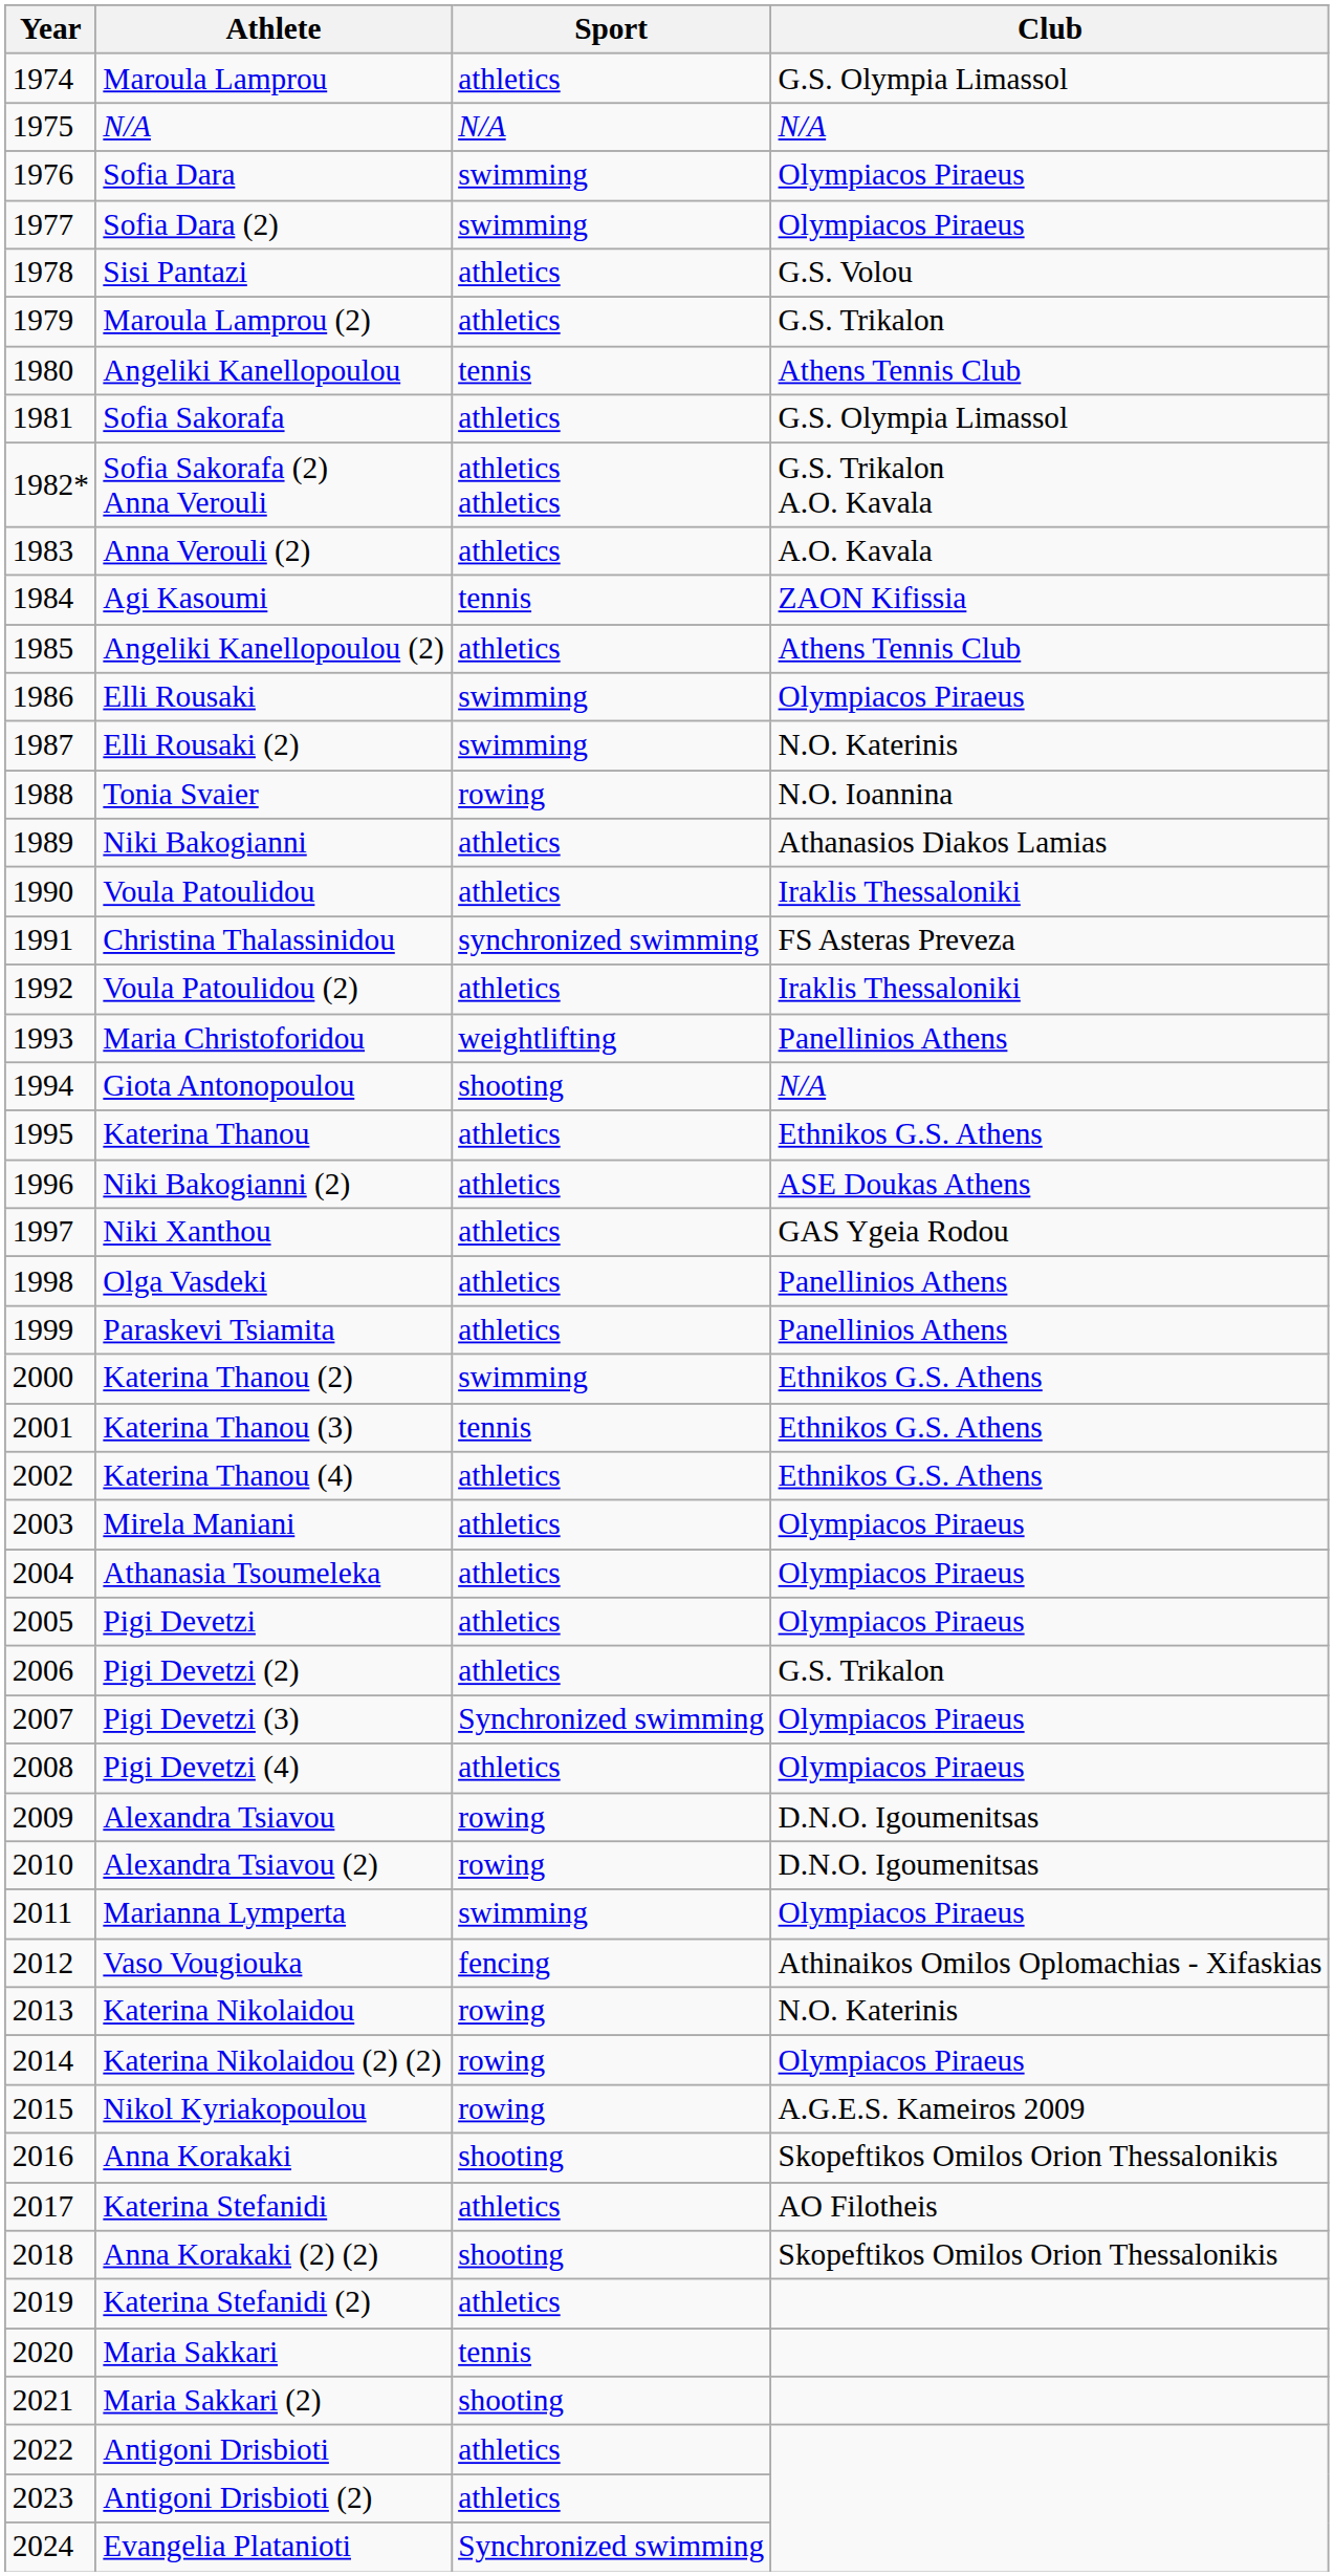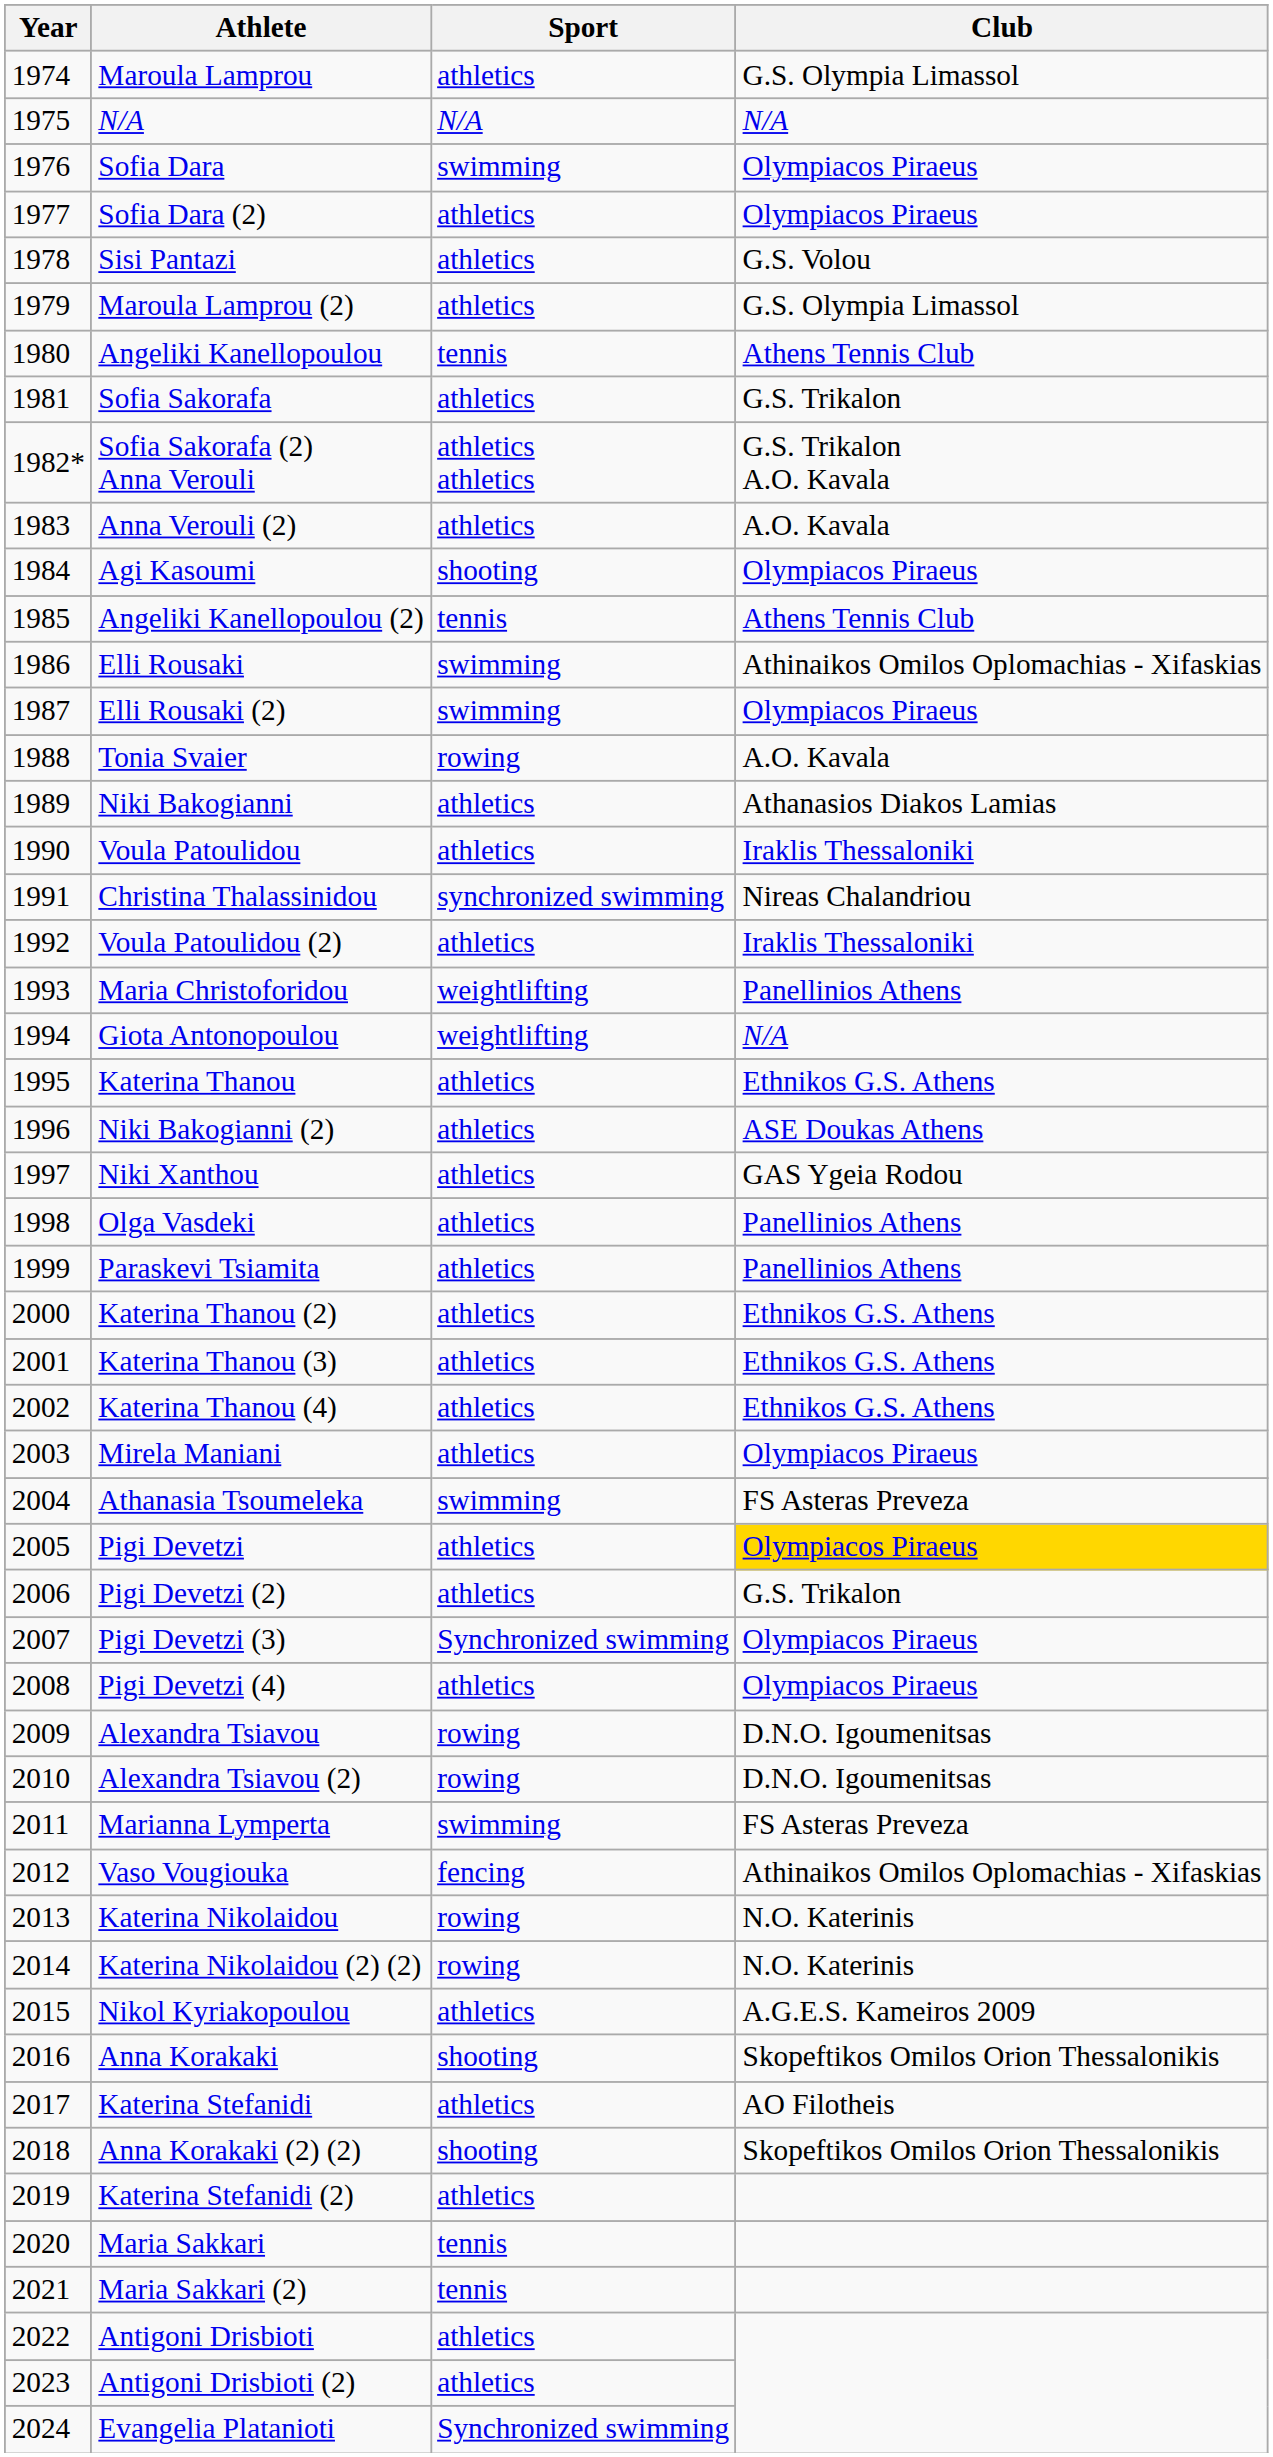 <table class="wikitable">
 <tr>
 <th>Year</th>
 <th>Athlete</th>
 <th>Sport</th>
 <th>Club</th>
 </tr>
 <tr>
 <td>1974</td>
 <td><a href='#'>Maroula Lamprou</a></td>
 <td><a href='#'>athletics</a></td>
 <td>G.S. Olympia Limassol</td>
 </tr>
 <tr>
 <td>1975</td>
 <td><em><a href='#'>N/A</a></em></td>
 <td><em><a href='#'>N/A</a></em></td>
 <td><em><a href='#'>N/A</a></em></td>
 </tr>
 <tr>
 <td>1976</td>
 <td><a href='#'>Sofia Dara</a></td>
 <td><a href='#'>swimming</a></td>
 <td><a href='#'>Olympiacos Piraeus</a></td>
 </tr>
 <tr>
 <td>1977</td>
 <td><a href='#'>Sofia Dara</a> (2)</td>
-<td><a href='#'>swimming</a></td>
+<td><a href='#'>athletics</a></td>
 <td><a href='#'>Olympiacos Piraeus</a></td>
 </tr>
 <tr>
 <td>1978</td>
 <td><a href='#'>Sisi Pantazi</a></td>
 <td><a href='#'>athletics</a></td>
 <td>G.S. Volou</td>
 </tr>
 <tr>
 <td>1979</td>
 <td><a href='#'>Maroula Lamprou</a> (2)</td>
 <td><a href='#'>athletics</a></td>
-<td>G.S. Trikalon</td>
+<td>G.S. Olympia Limassol</td>
 </tr>
 <tr>
 <td>1980</td>
 <td><a href='#'>Angeliki Kanellopoulou</a></td>
 <td><a href='#'>tennis</a></td>
 <td><a href='#'>Athens Tennis Club</a></td>
 </tr>
 <tr>
 <td>1981</td>
 <td><a href='#'>Sofia Sakorafa</a></td>
 <td><a href='#'>athletics</a></td>
-<td>G.S. Olympia Limassol</td>
+<td>G.S. Trikalon</td>
 </tr>
 <tr>
 <td>1982*</td>
 <td><a href='#'>Sofia Sakorafa</a> (2) <br> <a href='#'>Anna Verouli</a></td>
 <td><a href='#'>athletics</a> <br> <a href='#'>athletics</a></td>
 <td>G.S. Trikalon <br> A.O. Kavala</td>
 </tr>
 <tr>
 <td>1983</td>
 <td><a href='#'>Anna Verouli</a> (2)</td>
 <td><a href='#'>athletics</a></td>
 <td>A.O. Kavala</td>
 </tr>
 <tr>
 <td>1984</td>
 <td><a href='#'>Agi Kasoumi</a></td>
-<td><a href='#'>tennis</a></td>
-<td><a href='#'>ZAON Kifissia</a></td>
+<td><a href='#'>shooting</a></td>
+<td><a href='#'>Olympiacos Piraeus</a></td>
 </tr>
 <tr>
 <td>1985</td>
 <td><a href='#'>Angeliki Kanellopoulou</a> (2)</td>
-<td><a href='#'>athletics</a></td>
+<td><a href='#'>tennis</a></td>
 <td><a href='#'>Athens Tennis Club</a></td>
 </tr>
 <tr>
 <td>1986</td>
 <td><a href='#'>Elli Rousaki</a></td>
 <td><a href='#'>swimming</a></td>
-<td><a href='#'>Olympiacos Piraeus</a></td>
+<td>Athinaikos Omilos Oplomachias - Xifaskias</td>
 </tr>
 <tr>
 <td>1987</td>
 <td><a href='#'>Elli Rousaki</a> (2)</td>
 <td><a href='#'>swimming</a></td>
-<td>N.O. Katerinis</td>
+<td><a href='#'>Olympiacos Piraeus</a></td>
 </tr>
 <tr>
 <td>1988</td>
 <td><a href='#'>Tonia Svaier</a></td>
 <td><a href='#'>rowing</a></td>
-<td>Ν.Ο. Ioannina</td>
+<td>A.O. Kavala</td>
 </tr>
 <tr>
 <td>1989</td>
 <td><a href='#'>Niki Bakogianni</a></td>
 <td><a href='#'>athletics</a></td>
 <td>Athanasios Diakos Lamias</td>
 </tr>
 <tr>
 <td>1990</td>
 <td><a href='#'>Voula Patoulidou</a></td>
 <td><a href='#'>athletics</a></td>
 <td><a href='#'>Iraklis Thessaloniki</a></td>
 </tr>
 <tr>
 <td>1991</td>
 <td><a href='#'>Christina Thalassinidou</a></td>
 <td><a href='#'>synchronized swimming</a></td>
-<td>FS Asteras Preveza</td>
+<td>Nireas Chalandriou</td>
 </tr>
 <tr>
 <td>1992</td>
 <td><a href='#'>Voula Patoulidou</a> (2)</td>
 <td><a href='#'>athletics</a></td>
 <td><a href='#'>Iraklis Thessaloniki</a></td>
 </tr>
 <tr>
 <td>1993</td>
 <td><a href='#'>Maria Christoforidou</a></td>
 <td><a href='#'>weightlifting</a></td>
 <td><a href='#'>Panellinios Athens</a></td>
 </tr>
 <tr>
 <td>1994</td>
 <td><a href='#'>Giota Antonopoulou</a></td>
-<td><a href='#'>shooting</a></td>
+<td><a href='#'>weightlifting</a></td>
 <td><em><a href='#'>N/A</a></em></td>
 </tr>
 <tr>
 <td>1995</td>
 <td><a href='#'>Katerina Thanou</a></td>
 <td><a href='#'>athletics</a></td>
 <td><a href='#'>Ethnikos G.S. Athens</a></td>
 </tr>
 <tr>
 <td>1996</td>
 <td><a href='#'>Niki Bakogianni</a> (2)</td>
 <td><a href='#'>athletics</a></td>
 <td><a href='#'>ASE Doukas Athens</a></td>
 </tr>
 <tr>
 <td>1997</td>
 <td><a href='#'>Niki Xanthou</a></td>
 <td><a href='#'>athletics</a></td>
 <td>GAS Ygeia Rodou</td>
 </tr>
 <tr>
 <td>1998</td>
 <td><a href='#'>Olga Vasdeki</a></td>
 <td><a href='#'>athletics</a></td>
 <td><a href='#'>Panellinios Athens</a></td>
 </tr>
 <tr>
 <td>1999</td>
 <td><a href='#'>Paraskevi Tsiamita</a></td>
 <td><a href='#'>athletics</a></td>
 <td><a href='#'>Panellinios Athens</a></td>
 </tr>
 <tr>
 <td>2000</td>
 <td><a href='#'>Katerina Thanou</a> (2)</td>
-<td><a href='#'>swimming</a></td>
+<td><a href='#'>athletics</a></td>
 <td><a href='#'>Ethnikos G.S. Athens</a></td>
 </tr>
 <tr>
 <td>2001</td>
 <td><a href='#'>Katerina Thanou</a> (3)</td>
-<td><a href='#'>tennis</a></td>
+<td><a href='#'>athletics</a></td>
 <td><a href='#'>Ethnikos G.S. Athens</a></td>
 </tr>
 <tr>
 <td>2002</td>
 <td><a href='#'>Katerina Thanou</a> (4)</td>
 <td><a href='#'>athletics</a></td>
 <td><a href='#'>Ethnikos G.S. Athens</a></td>
 </tr>
 <tr>
 <td>2003</td>
 <td><a href='#'>Mirela Maniani</a></td>
 <td><a href='#'>athletics</a></td>
 <td><a href='#'>Olympiacos Piraeus</a></td>
 </tr>
 <tr>
 <td>2004</td>
 <td><a href='#'>Athanasia Tsoumeleka</a></td>
-<td><a href='#'>athletics</a></td>
-<td><a href='#'>Olympiacos Piraeus</a></td>
+<td><a href='#'>swimming</a></td>
+<td>FS Asteras Preveza</td>
 </tr>
 <tr>
 <td>2005</td>
 <td><a href='#'>Pigi Devetzi</a></td>
 <td><a href='#'>athletics</a></td>
-<td><a href='#'>Olympiacos Piraeus</a></td>
+<td style="background: gold;"><a href='#'>Olympiacos Piraeus</a></td>
 </tr>
 <tr>
 <td>2006</td>
 <td><a href='#'>Pigi Devetzi</a> (2)</td>
 <td><a href='#'>athletics</a></td>
 <td>G.S. Trikalon</td>
 </tr>
 <tr>
 <td>2007</td>
 <td><a href='#'>Pigi Devetzi</a> (3)</td>
 <td><a href='#'>Synchronized swimming</a></td>
 <td><a href='#'>Olympiacos Piraeus</a></td>
 </tr>
 <tr>
 <td>2008</td>
 <td><a href='#'>Pigi Devetzi</a> (4)</td>
 <td><a href='#'>athletics</a></td>
 <td><a href='#'>Olympiacos Piraeus</a></td>
 </tr>
 <tr>
 <td>2009</td>
 <td><a href='#'>Alexandra Tsiavou</a></td>
 <td><a href='#'>rowing</a></td>
 <td>D.N.O. Igoumenitsas</td>
 </tr>
 <tr>
 <td>2010</td>
 <td><a href='#'>Alexandra Tsiavou</a> (2)</td>
 <td><a href='#'>rowing</a></td>
 <td>D.N.O. Igoumenitsas</td>
 </tr>
 <tr>
 <td>2011</td>
 <td><a href='#'>Marianna Lymperta</a></td>
 <td><a href='#'>swimming</a></td>
-<td><a href='#'>Olympiacos Piraeus</a></td>
+<td>FS Asteras Preveza</td>
 </tr>
 <tr>
 <td>2012</td>
 <td><a href='#'>Vaso Vougiouka</a></td>
 <td><a href='#'>fencing</a></td>
 <td>Athinaikos Omilos Oplomachias - Xifaskias</td>
 </tr>
 <tr>
 <td>2013</td>
 <td><a href='#'>Katerina Nikolaidou</a></td>
 <td><a href='#'>rowing</a></td>
 <td>N.O. Katerinis</td>
 </tr>
 <tr>
 <td>2014</td>
 <td><a href='#'>Katerina Nikolaidou</a> (2) (2)</td>
 <td><a href='#'>rowing</a></td>
-<td><a href='#'>Olympiacos Piraeus</a></td>
+<td>N.O. Katerinis</td>
 </tr>
 <tr>
 <td>2015</td>
 <td><a href='#'>Nikol Kyriakopoulou</a></td>
-<td><a href='#'>rowing</a></td>
+<td><a href='#'>athletics</a></td>
 <td>A.G.E.S. Kameiros 2009</td>
 </tr>
 <tr>
 <td>2016</td>
 <td><a href='#'>Anna Korakaki</a></td>
 <td><a href='#'>shooting</a></td>
 <td>Skopeftikos Omilos Orion Thessalonikis</td>
 </tr>
 <tr>
 <td>2017</td>
 <td><a href='#'>Katerina Stefanidi</a></td>
 <td><a href='#'>athletics</a></td>
 <td>AO Filotheis</td>
 </tr>
 <tr>
 <td>2018</td>
 <td><a href='#'>Anna Korakaki</a> (2) (2)</td>
 <td><a href='#'>shooting</a></td>
 <td>Skopeftikos Omilos Orion Thessalonikis</td>
 </tr>
 <tr>
 <td>2019</td>
 <td><a href='#'>Katerina Stefanidi</a> (2)</td>
 <td><a href='#'>athletics</a></td>
 <td></td>
 </tr>
 <tr>
 <td>2020</td>
 <td><a href='#'>Maria Sakkari</a></td>
 <td><a href='#'>tennis</a></td>
 <td></td>
 </tr>
 <tr>
 <td>2021</td>
 <td><a href='#'>Maria Sakkari</a> (2)</td>
-<td><a href='#'>shooting</a></td>
+<td><a href='#'>tennis</a></td>
 <td></td>
 </tr>
 <tr>
 <td>2022</td>
 <td><a href='#'>Antigoni Drisbioti</a></td>
 <td><a href='#'>athletics</a></td>
 </tr>
 <tr>
 <td>2023</td>
 <td><a href='#'>Antigoni Drisbioti</a> (2)</td>
 <td><a href='#'>athletics</a></td>
 </tr>
 <tr>
 <td>2024</td>
 <td><a href='#'>Evangelia Platanioti</a></td>
 <td><a href='#'>Synchronized swimming</a></td>
 </tr>
 </table>
